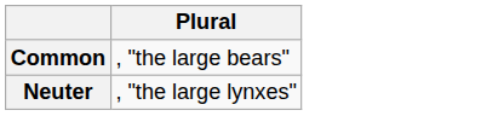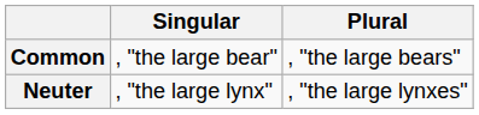 <table class="wikitable">
 <tr>
 <th></th>
+<th>Singular</th>
 <th>Plural</th>
 </tr>
 <tr>
 <th>Common</th>
+<td>, "the large bear"</td>
 <td>, "the large bears"</td>
 </tr>
 <tr>
 <th>Neuter</th>
+<td>, "the large lynx"</td>
 <td>, "the large lynxes"</td>
 </tr>
 </table>
